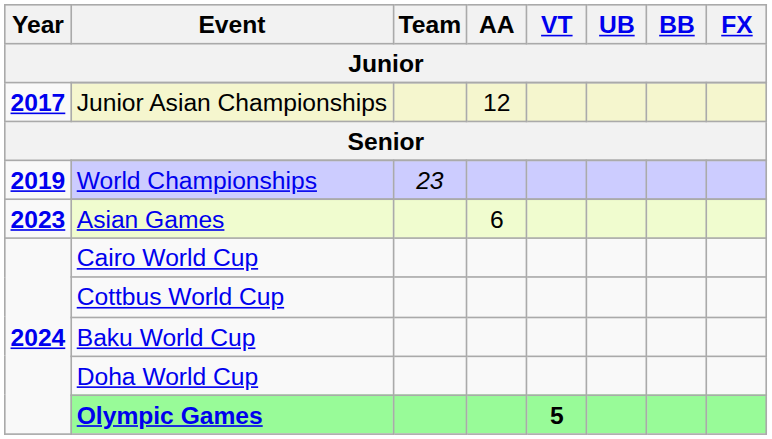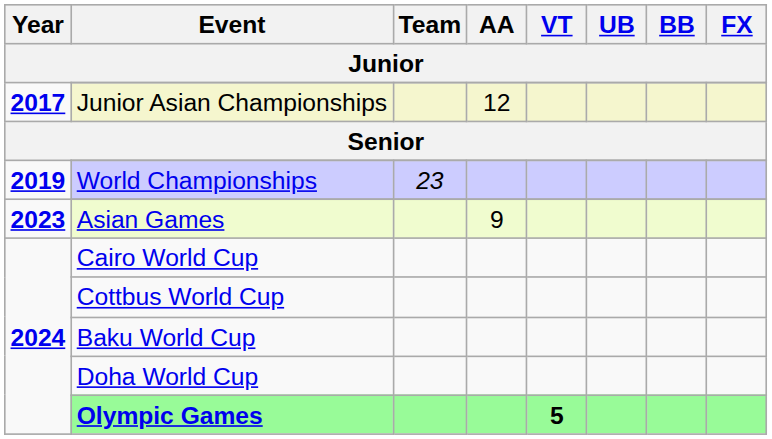 <table class="wikitable" style="text-align:center; font-size:95%;">
 <tr>
 <th align="center">Year</th>
 <th align="center">Event</th>
 <th style="width:30px;">Team</th>
 <th style="width:30px;">AA</th>
 <th style="width:30px;"><a href='#'>VT</a></th>
 <th style="width:30px;"><a href='#'>UB</a></th>
 <th style="width:30px;"><a href='#'>BB</a></th>
 <th style="width:30px;"><a href='#'>FX</a></th>
 </tr>
 <tr>
 <th colspan="8"><strong>Junior</strong></th>
 </tr>
 <tr>
 <td rowspan="2"><strong><a href='#'>2017</a></strong></td>
 </tr>
 <tr style="background:#F5F6CE;">
 <td align=left>Junior Asian Championships</td>
 <td></td>
 <td>12</td>
 <td></td>
 <td></td>
 <td></td>
 <td></td>
 </tr>
 <tr>
 <th colspan="8"><strong>Senior</strong></th>
 </tr>
 <tr>
 <td rowspan="2"><strong><a href='#'>2019</a></strong></td>
 </tr>
 <tr style="background:#ccf;">
 <td align=left><a href='#'>World Championships</a></td>
 <td><em>23</em></td>
 <td></td>
 <td></td>
 <td></td>
 <td></td>
 <td></td>
 </tr>
 <tr>
 <td rowspan="2"><strong><a href='#'>2023</a></strong></td>
 </tr>
 <tr bgcolor=#f0fccf>
 <td align=left><a href='#'>Asian Games</a></td>
 <td></td>
-<td>6</td>
+<td>9</td>
 <td></td>
 <td></td>
 <td></td>
 <td></td>
 </tr>
 <tr>
 <td rowspan="5"><strong><a href='#'>2024</a></strong></td>
 <td align=left><a href='#'>Cairo World Cup</a></td>
 <td></td>
 <td></td>
 <td></td>
 <td></td>
 <td></td>
 <td></td>
 </tr>
 <tr>
 <td align=left><a href='#'>Cottbus World Cup</a></td>
 <td></td>
 <td></td>
 <td></td>
 <td></td>
 <td></td>
 <td></td>
 </tr>
 <tr>
 <td align=left><a href='#'>Baku World Cup</a></td>
 <td></td>
 <td></td>
 <td></td>
 <td></td>
 <td></td>
 <td></td>
 </tr>
 <tr>
 <td align=left><a href='#'>Doha World Cup</a></td>
 <td></td>
 <td></td>
 <td></td>
 <td></td>
 <td></td>
 <td></td>
 </tr>
 <tr bgcolor=98FB98>
 <td align=left><strong><a href='#'>Olympic Games</a></strong></td>
 <td></td>
 <td></td>
 <td><strong>5</strong></td>
 <td></td>
 <td></td>
 <td></td>
 </tr>
 </table>
